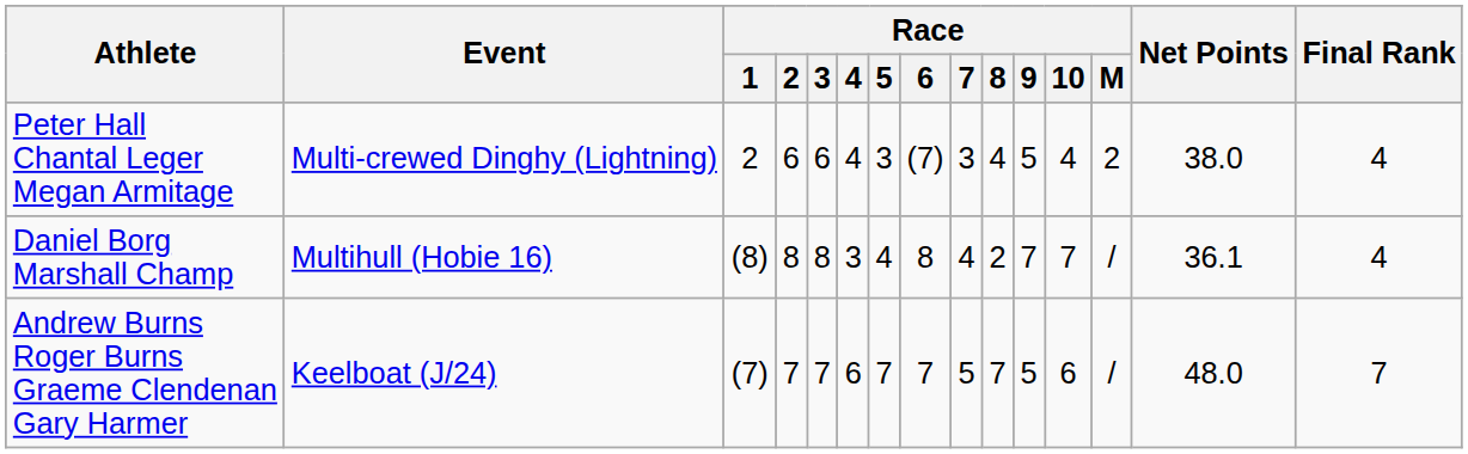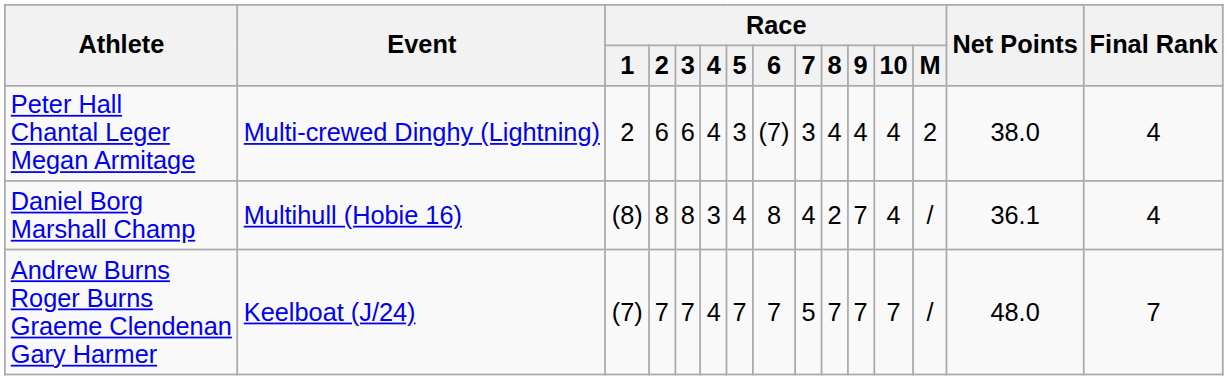 <table class="wikitable" border="1" style="font-size:90%">
 <tr>
 <th rowspan=2>Athlete</th>
 <th rowspan=2>Event</th>
 <th colspan=11>Race</th>
 <th rowspan=2>Net Points</th>
 <th rowspan=2>Final Rank</th>
 </tr>
 <tr>
 <th>1</th>
 <th>2</th>
 <th>3</th>
 <th>4</th>
 <th>5</th>
 <th>6</th>
 <th>7</th>
 <th>8</th>
 <th>9</th>
 <th>10</th>
 <th>M</th>
 </tr>
 <tr align=center>
 <td align=left><a href='#'>Peter Hall</a><br><a href='#'>Chantal Leger</a><br><a href='#'>Megan Armitage</a></td>
 <td align=left><a href='#'>Multi-crewed Dinghy (Lightning)</a></td>
 <td>2</td>
 <td>6</td>
 <td>6</td>
 <td>4</td>
 <td>3</td>
 <td>(7)</td>
 <td>3</td>
 <td>4</td>
-<td>5</td>
+<td>4</td>
 <td>4</td>
 <td>2</td>
 <td>38.0</td>
 <td>4</td>
 </tr>
 <tr align=center>
 <td align=left><a href='#'>Daniel Borg</a><br><a href='#'>Marshall Champ</a></td>
 <td align=left><a href='#'>Multihull (Hobie 16)</a></td>
 <td>(8)</td>
 <td>8</td>
 <td>8</td>
 <td>3</td>
 <td>4</td>
 <td>8</td>
 <td>4</td>
 <td>2</td>
 <td>7</td>
-<td>7</td>
+<td>4</td>
 <td>/</td>
 <td>36.1</td>
 <td>4</td>
 </tr>
 <tr align=center>
 <td align=left><a href='#'>Andrew Burns</a><br><a href='#'>Roger Burns</a><br><a href='#'>Graeme Clendenan</a><br><a href='#'>Gary Harmer</a></td>
 <td align=left><a href='#'>Keelboat (J/24)</a></td>
 <td>(7)</td>
 <td>7</td>
 <td>7</td>
-<td>6</td>
+<td>4</td>
 <td>7</td>
 <td>7</td>
 <td>5</td>
 <td>7</td>
-<td>5</td>
-<td>6</td>
+<td>7</td>
+<td>7</td>
 <td>/</td>
 <td>48.0</td>
 <td>7</td>
 </tr>
 </table>
